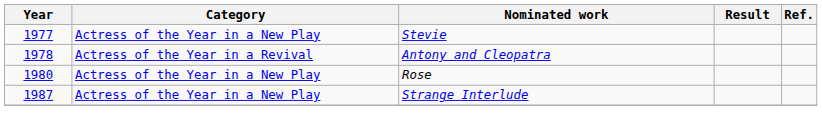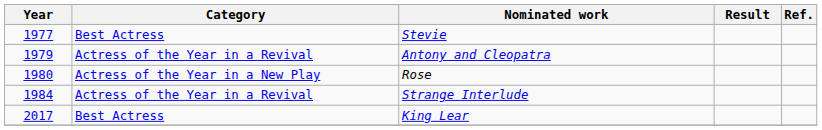 <table class=wikitable>
 <tr>
 <th scope="col" style="width:5em;">Year</th>
 <th scope="col" style="width:26em;">Category</th>
 <th scope="col" style="width:25em;">Nominated work</th>
 <th scope="col" style="width:5em;">Result</th>
 <th>Ref.</th>
 </tr>
 <tr>
 <td style="text-align:center;"><a href='#'>1977</a></td>
-<td><a href='#'>Actress of the Year in a New Play</a></td>
+<td><a href='#'>Best Actress</a></td>
 <td><em><a href='#'>Stevie</a></em></td>
 <td></td>
 <td></td>
 </tr>
 <tr>
-<td style="text-align:center;"><a href='#'>1978</a></td>
+<td style="text-align:center;"><a href='#'>1979</a></td>
 <td><a href='#'>Actress of the Year in a Revival</a></td>
 <td><em><a href='#'>Antony and Cleopatra</a></em></td>
 <td></td>
 <td></td>
 </tr>
 <tr>
 <td style="text-align:center;"><a href='#'>1980</a></td>
 <td><a href='#'>Actress of the Year in a New Play</a></td>
 <td><em>Rose</em></td>
 <td></td>
 <td></td>
 </tr>
 <tr>
-<td style="text-align:center;"><a href='#'>1987</a></td>
-<td><a href='#'>Actress of the Year in a New Play</a></td>
+<td style="text-align:center;"><a href='#'>1984</a></td>
+<td><a href='#'>Actress of the Year in a Revival</a></td>
 <td><em><a href='#'>Strange Interlude</a></em></td>
+<td></td>
+<td></td>
+</tr>
+<tr>
+<td style="text-align:center;"><a href='#'>2017</a></td>
+<td><a href='#'>Best Actress</a></td>
+<td><em><a href='#'>King Lear</a></em></td>
 <td></td>
 <td></td>
 </tr>
 <tr>
 </tr>
 </table>
